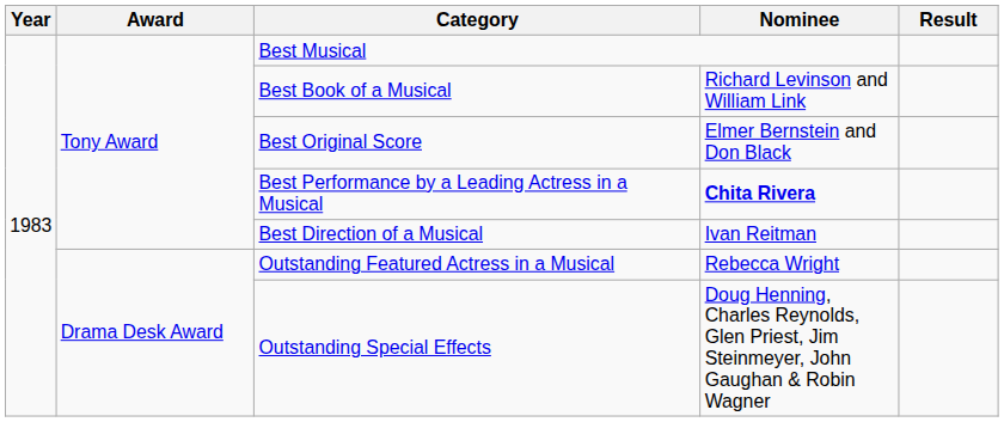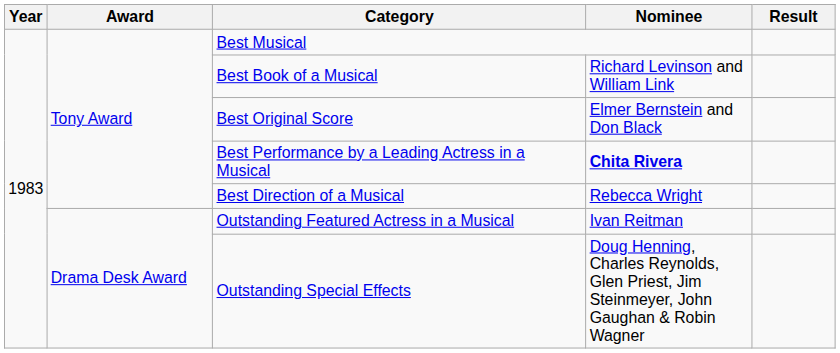 <table class="wikitable" width="95%">
 <tr>
 <th width="5%">Year</th>
 <th width="20%">Award</th>
 <th width="45%">Category</th>
 <th width="20%">Nominee</th>
 <th width="10%">Result</th>
 </tr>
 <tr>
 <td rowspan="7" align="center">1983</td>
 <td rowspan="5"><a href='#'>Tony Award</a></td>
 <td colspan="2"><a href='#'>Best Musical</a></td>
 <td></td>
 </tr>
 <tr>
 <td><a href='#'>Best Book of a Musical</a></td>
 <td><a href='#'>Richard Levinson</a> and <a href='#'>William Link</a></td>
 <td></td>
 </tr>
 <tr>
 <td><a href='#'>Best Original Score</a></td>
 <td><a href='#'>Elmer Bernstein</a> and <a href='#'>Don Black</a></td>
 <td></td>
 </tr>
 <tr>
 <td><a href='#'>Best Performance by a Leading Actress in a Musical</a></td>
 <td><strong><a href='#'>Chita Rivera</a></strong></td>
 <td></td>
 </tr>
 <tr>
 <td><a href='#'>Best Direction of a Musical</a></td>
-<td><a href='#'>Ivan Reitman</a></td>
+<td><a href='#'>Rebecca Wright</a></td>
 <td></td>
 </tr>
 <tr>
 <td rowspan="2"><a href='#'>Drama Desk Award</a></td>
 <td><a href='#'>Outstanding Featured Actress in a Musical</a></td>
-<td><a href='#'>Rebecca Wright</a></td>
+<td><a href='#'>Ivan Reitman</a></td>
 <td></td>
 </tr>
 <tr>
 <td><a href='#'>Outstanding Special Effects</a></td>
 <td><a href='#'>Doug Henning</a>, Charles Reynolds, Glen Priest, Jim Steinmeyer, John Gaughan & Robin Wagner</td>
 <td></td>
 </tr>
 </table>
